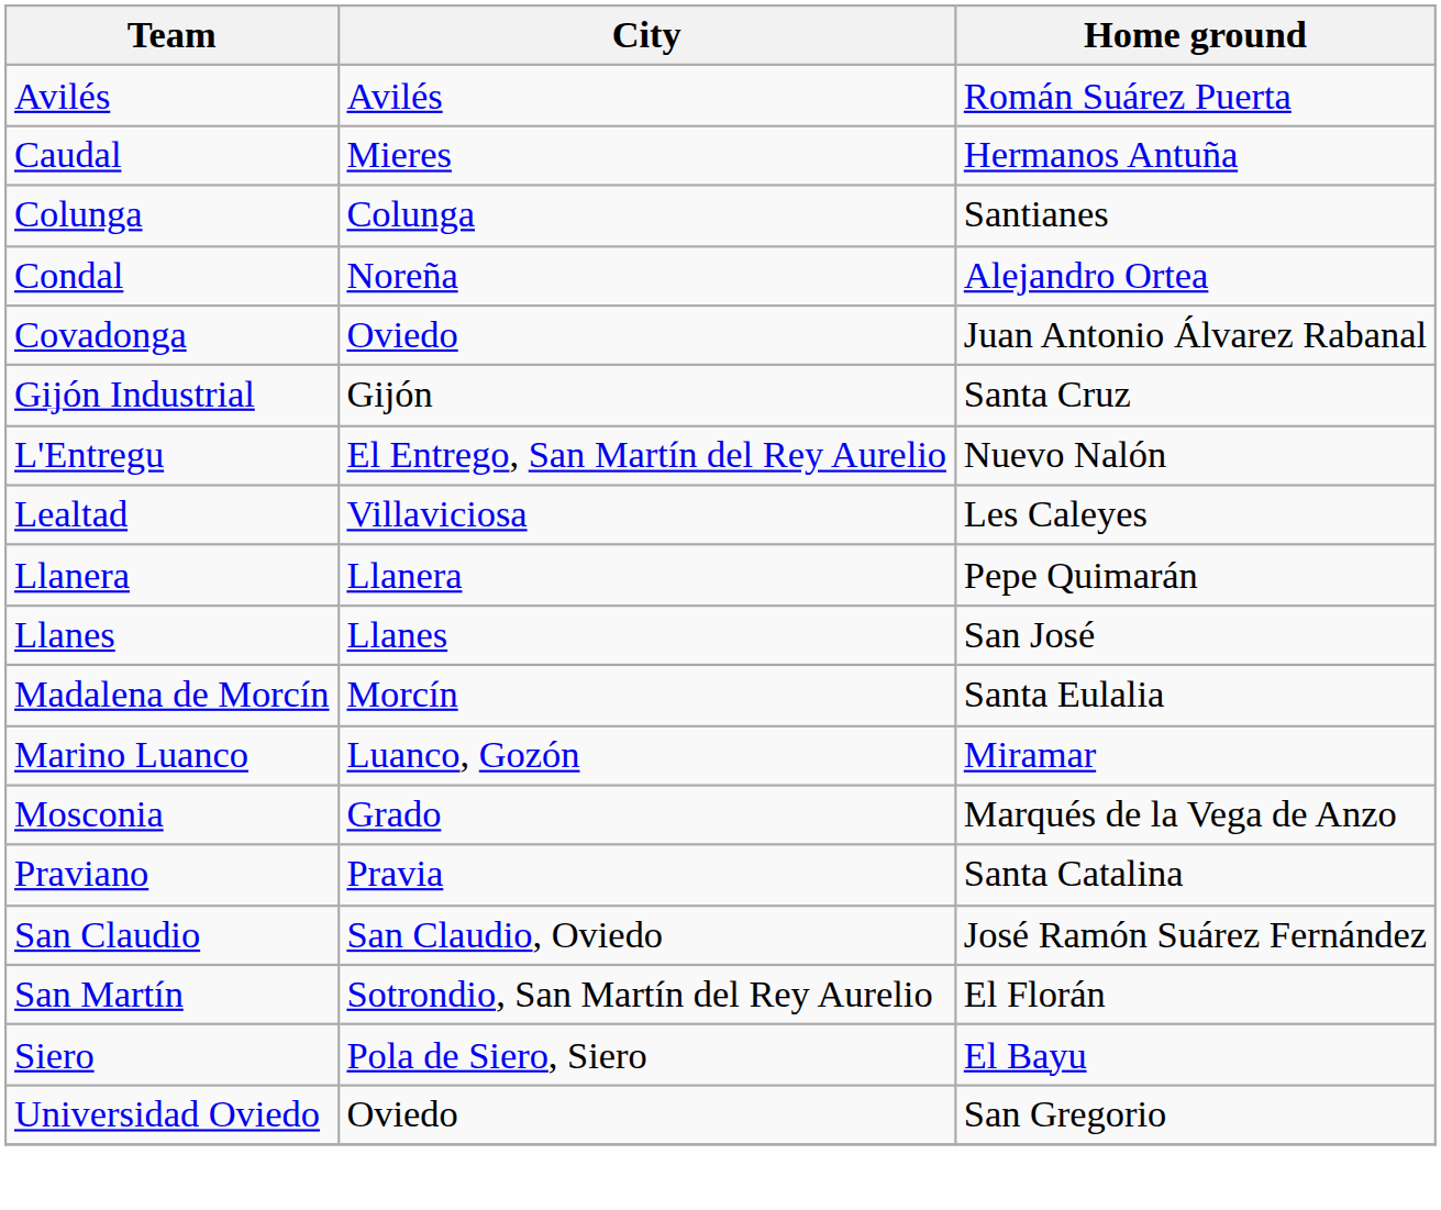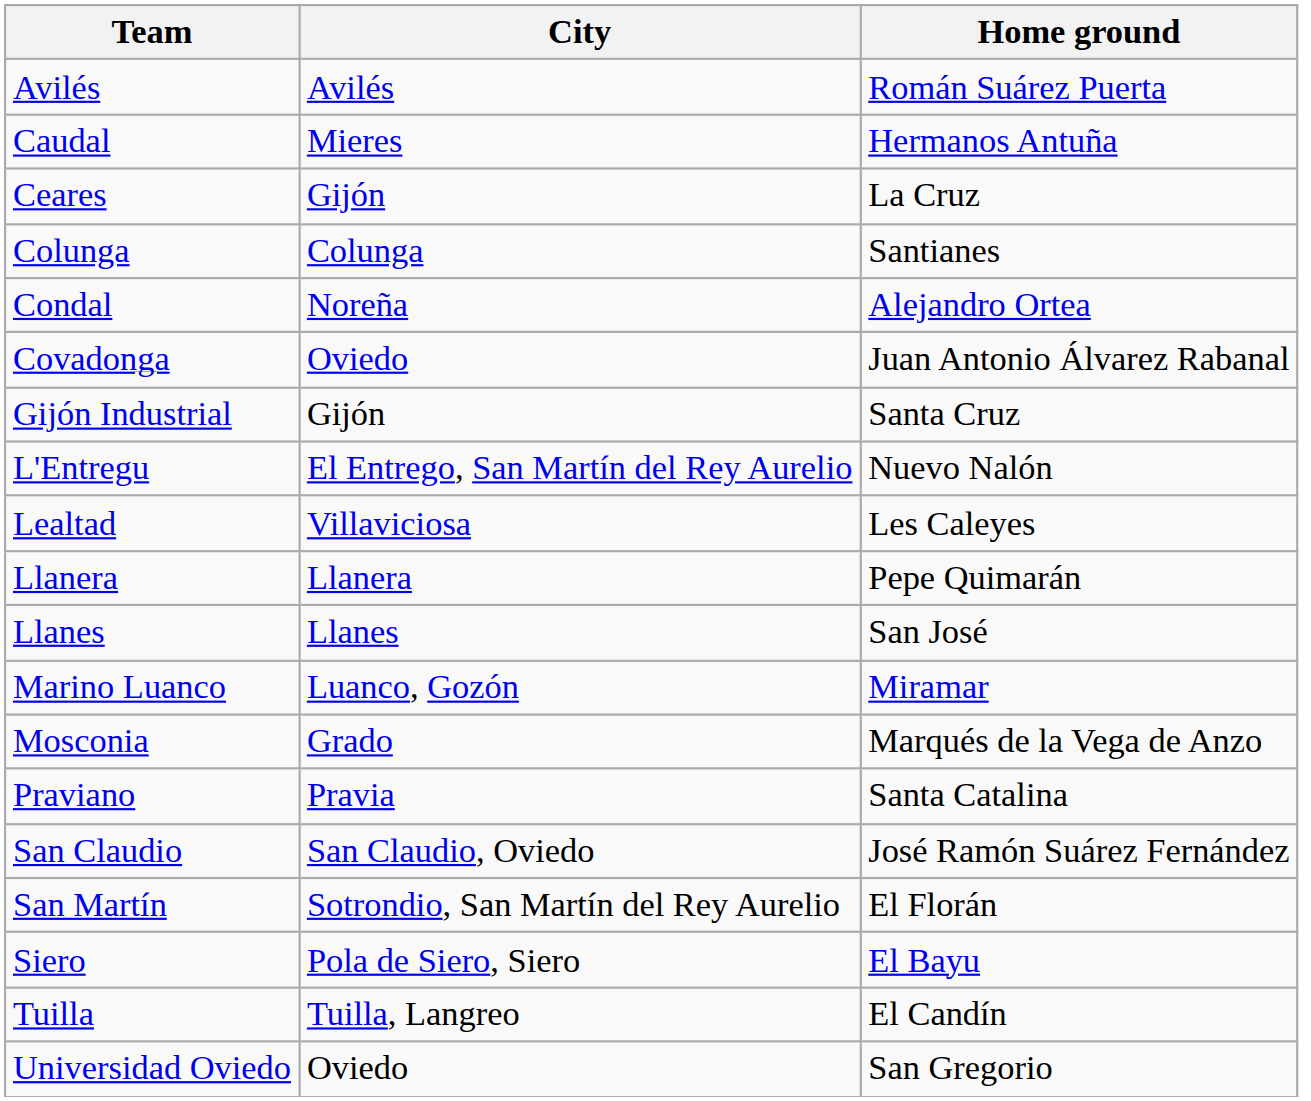 <table class="wikitable sortable">
 <tr>
 <th>Team</th>
 <th>City</th>
 <th>Home ground</th>
 </tr>
 <tr>
 <td><a href='#'>Avilés</a></td>
 <td><a href='#'>Avilés</a></td>
 <td><a href='#'>Román Suárez Puerta</a></td>
 </tr>
 <tr>
 <td><a href='#'>Caudal</a></td>
 <td><a href='#'>Mieres</a></td>
 <td><a href='#'>Hermanos Antuña</a></td>
+</tr>
+<tr>
+<td><a href='#'>Ceares</a></td>
+<td><a href='#'>Gijón</a></td>
+<td>La Cruz</td>
 </tr>
 <tr>
 <td><a href='#'>Colunga</a></td>
 <td><a href='#'>Colunga</a></td>
 <td>Santianes</td>
 </tr>
 <tr>
 <td><a href='#'>Condal</a></td>
 <td><a href='#'>Noreña</a></td>
 <td><a href='#'>Alejandro Ortea</a></td>
 </tr>
 <tr>
 <td><a href='#'>Covadonga</a></td>
 <td><a href='#'>Oviedo</a></td>
 <td>Juan Antonio Álvarez Rabanal</td>
 </tr>
 <tr>
 <td><a href='#'>Gijón Industrial</a></td>
 <td>Gijón</td>
 <td>Santa Cruz</td>
 </tr>
 <tr>
 <td><a href='#'>L'Entregu</a></td>
 <td><a href='#'>El Entrego</a>, <a href='#'>San Martín del Rey Aurelio</a></td>
 <td>Nuevo Nalón</td>
 </tr>
 <tr>
 <td><a href='#'>Lealtad</a></td>
 <td><a href='#'>Villaviciosa</a></td>
 <td>Les Caleyes</td>
 </tr>
 <tr>
 <td><a href='#'>Llanera</a></td>
 <td><a href='#'>Llanera</a></td>
 <td>Pepe Quimarán</td>
 </tr>
 <tr>
 <td><a href='#'>Llanes</a></td>
 <td><a href='#'>Llanes</a></td>
 <td>San José</td>
 </tr>
 <tr>
-<td><a href='#'>Madalena de Morcín</a></td>
-<td><a href='#'>Morcín</a></td>
-<td>Santa Eulalia</td>
-</tr>
-<tr>
 <td><a href='#'>Marino Luanco</a></td>
 <td><a href='#'>Luanco</a>, <a href='#'>Gozón</a></td>
 <td><a href='#'>Miramar</a></td>
 </tr>
 <tr>
 <td><a href='#'>Mosconia</a></td>
 <td><a href='#'>Grado</a></td>
 <td>Marqués de la Vega de Anzo</td>
 </tr>
 <tr>
 <td><a href='#'>Praviano</a></td>
 <td><a href='#'>Pravia</a></td>
 <td>Santa Catalina</td>
 </tr>
 <tr>
 <td><a href='#'>San Claudio</a></td>
 <td><a href='#'>San Claudio</a>, Oviedo</td>
 <td>José Ramón Suárez Fernández</td>
 </tr>
 <tr>
 <td><a href='#'>San Martín</a></td>
 <td><a href='#'>Sotrondio</a>, San Martín del Rey Aurelio</td>
 <td>El Florán</td>
 </tr>
 <tr>
 <td><a href='#'>Siero</a></td>
 <td><a href='#'>Pola de Siero</a>, Siero</td>
 <td><a href='#'>El Bayu</a></td>
 </tr>
 <tr>
+<td><a href='#'>Tuilla</a></td>
+<td><a href='#'>Tuilla</a>, Langreo</td>
+<td>El Candín</td>
+</tr>
+<tr>
 <td><a href='#'>Universidad Oviedo</a></td>
 <td>Oviedo</td>
 <td>San Gregorio</td>
 </tr>
 <tr>
 </tr>
 </table>
